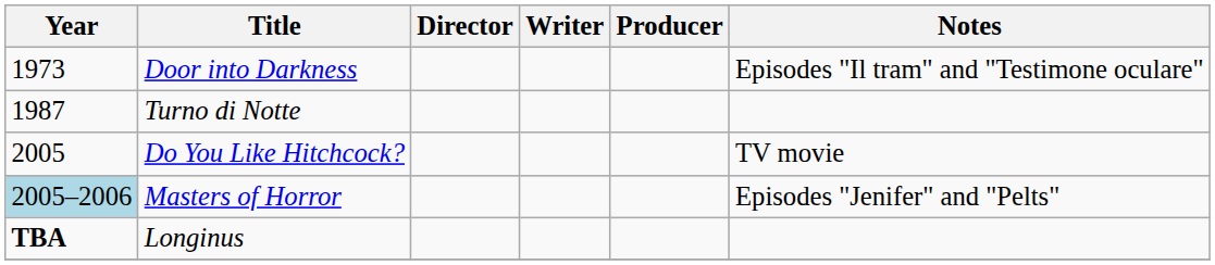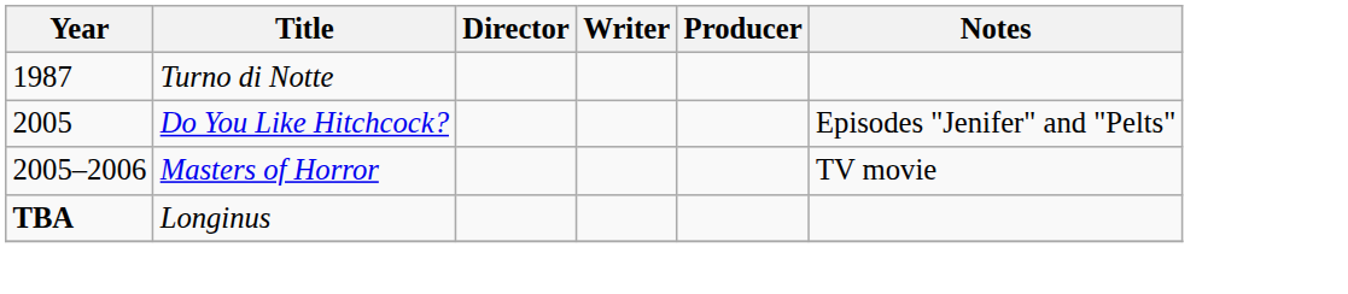 <table class="wikitable plainrowheaders">
 <tr>
 <th>Year</th>
 <th>Title</th>
 <th>Director</th>
 <th>Writer</th>
 <th>Producer</th>
 <th>Notes</th>
-</tr>
-<tr>
-<td>1973</td>
-<td><em><a href='#'>Door into Darkness</a></em></td>
-<td></td>
-<td></td>
-<td></td>
-<td>Episodes "Il tram" and "Testimone oculare"</td>
 </tr>
 <tr>
 <td>1987</td>
 <td><em>Turno di Notte</em></td>
 <td></td>
 <td></td>
 <td></td>
 <td></td>
 </tr>
 <tr>
 <td>2005</td>
 <td><em><a href='#'>Do You Like Hitchcock?</a></em></td>
 <td></td>
 <td></td>
 <td></td>
-<td>TV movie</td>
+<td>Episodes "Jenifer" and "Pelts"</td>
 </tr>
 <tr>
-<td style="background: lightblue;">2005–2006</td>
+<td>2005–2006</td>
 <td><em><a href='#'>Masters of Horror</a></em></td>
 <td></td>
 <td></td>
 <td></td>
-<td>Episodes "Jenifer" and "Pelts"</td>
+<td>TV movie</td>
 </tr>
 <tr>
 <td><strong>TBA</strong></td>
 <td><em>Longinus</em></td>
 <td></td>
 <td></td>
 <td></td>
 <td></td>
 </tr>
 <tr>
 </tr>
 </table>
